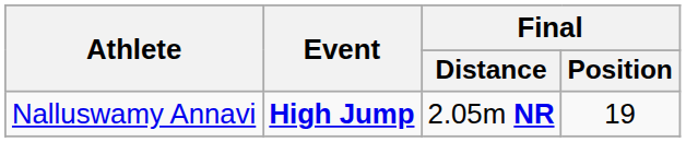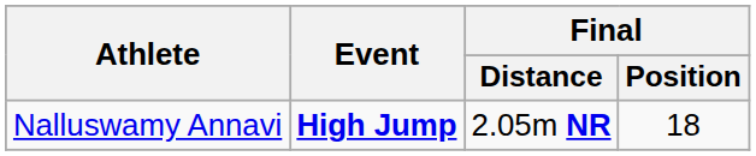 <table class=wikitable style="font-size:90%">
 <tr>
 <th rowspan="2">Athlete</th>
 <th rowspan="2">Event</th>
 <th colspan="2">Final</th>
 </tr>
 <tr style="font-size:95%">
 <th>Distance</th>
 <th>Position</th>
 </tr>
 <tr style=text-align:center>
 <td style=text-align:left><a href='#'>Nalluswamy Annavi</a></td>
 <td style="text-align:left"><strong><a href='#'>High Jump</a></strong></td>
 <td>2.05m <strong><a href='#'>NR</a></strong></td>
-<td>19</td>
+<td>18</td>
 </tr>
 </table>
